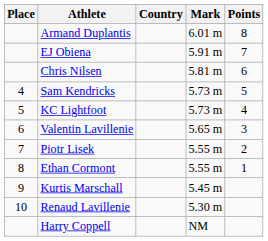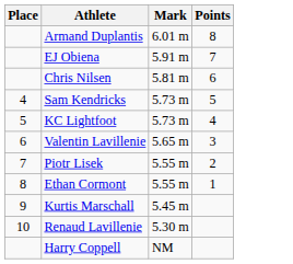 <table class="wikitable">
 <tr>
 <th>Place</th>
 <th>Athlete</th>
-<th>Country</th>
 <th>Mark</th>
 <th>Points</th>
 </tr>
 <tr>
 <td align=center></td>
 <td><a href='#'>Armand Duplantis</a></td>
-<td></td>
 <td>6.01 m</td>
 <td align=center>8</td>
 </tr>
 <tr>
 <td align=center></td>
 <td><a href='#'>EJ Obiena</a></td>
-<td></td>
 <td>5.91 m</td>
 <td align=center>7</td>
 </tr>
 <tr>
 <td align=center></td>
 <td><a href='#'>Chris Nilsen</a></td>
-<td></td>
 <td>5.81 m</td>
 <td align=center>6</td>
 </tr>
 <tr>
 <td align=center>4</td>
 <td><a href='#'>Sam Kendricks</a></td>
-<td></td>
 <td>5.73 m</td>
 <td align=center>5</td>
 </tr>
 <tr>
 <td align=center>5</td>
 <td><a href='#'>KC Lightfoot</a></td>
-<td></td>
 <td>5.73 m</td>
 <td align=center>4</td>
 </tr>
 <tr>
 <td align=center>6</td>
 <td><a href='#'>Valentin Lavillenie</a></td>
-<td></td>
 <td>5.65 m</td>
 <td align=center>3</td>
 </tr>
 <tr>
 <td align=center>7</td>
 <td><a href='#'>Piotr Lisek</a></td>
-<td></td>
 <td>5.55 m</td>
 <td align=center>2</td>
 </tr>
 <tr>
 <td align=center>8</td>
 <td><a href='#'>Ethan Cormont</a></td>
-<td></td>
 <td>5.55 m</td>
 <td align=center>1</td>
 </tr>
 <tr>
 <td align=center>9</td>
 <td><a href='#'>Kurtis Marschall</a></td>
-<td></td>
 <td>5.45 m</td>
 <td align=center></td>
 </tr>
 <tr>
 <td align=center>10</td>
 <td><a href='#'>Renaud Lavillenie</a></td>
-<td></td>
 <td>5.30 m</td>
 <td align=center></td>
 </tr>
 <tr>
 <td align=center></td>
 <td><a href='#'>Harry Coppell</a></td>
-<td></td>
 <td>NM</td>
 <td align=center></td>
 </tr>
 </table>
